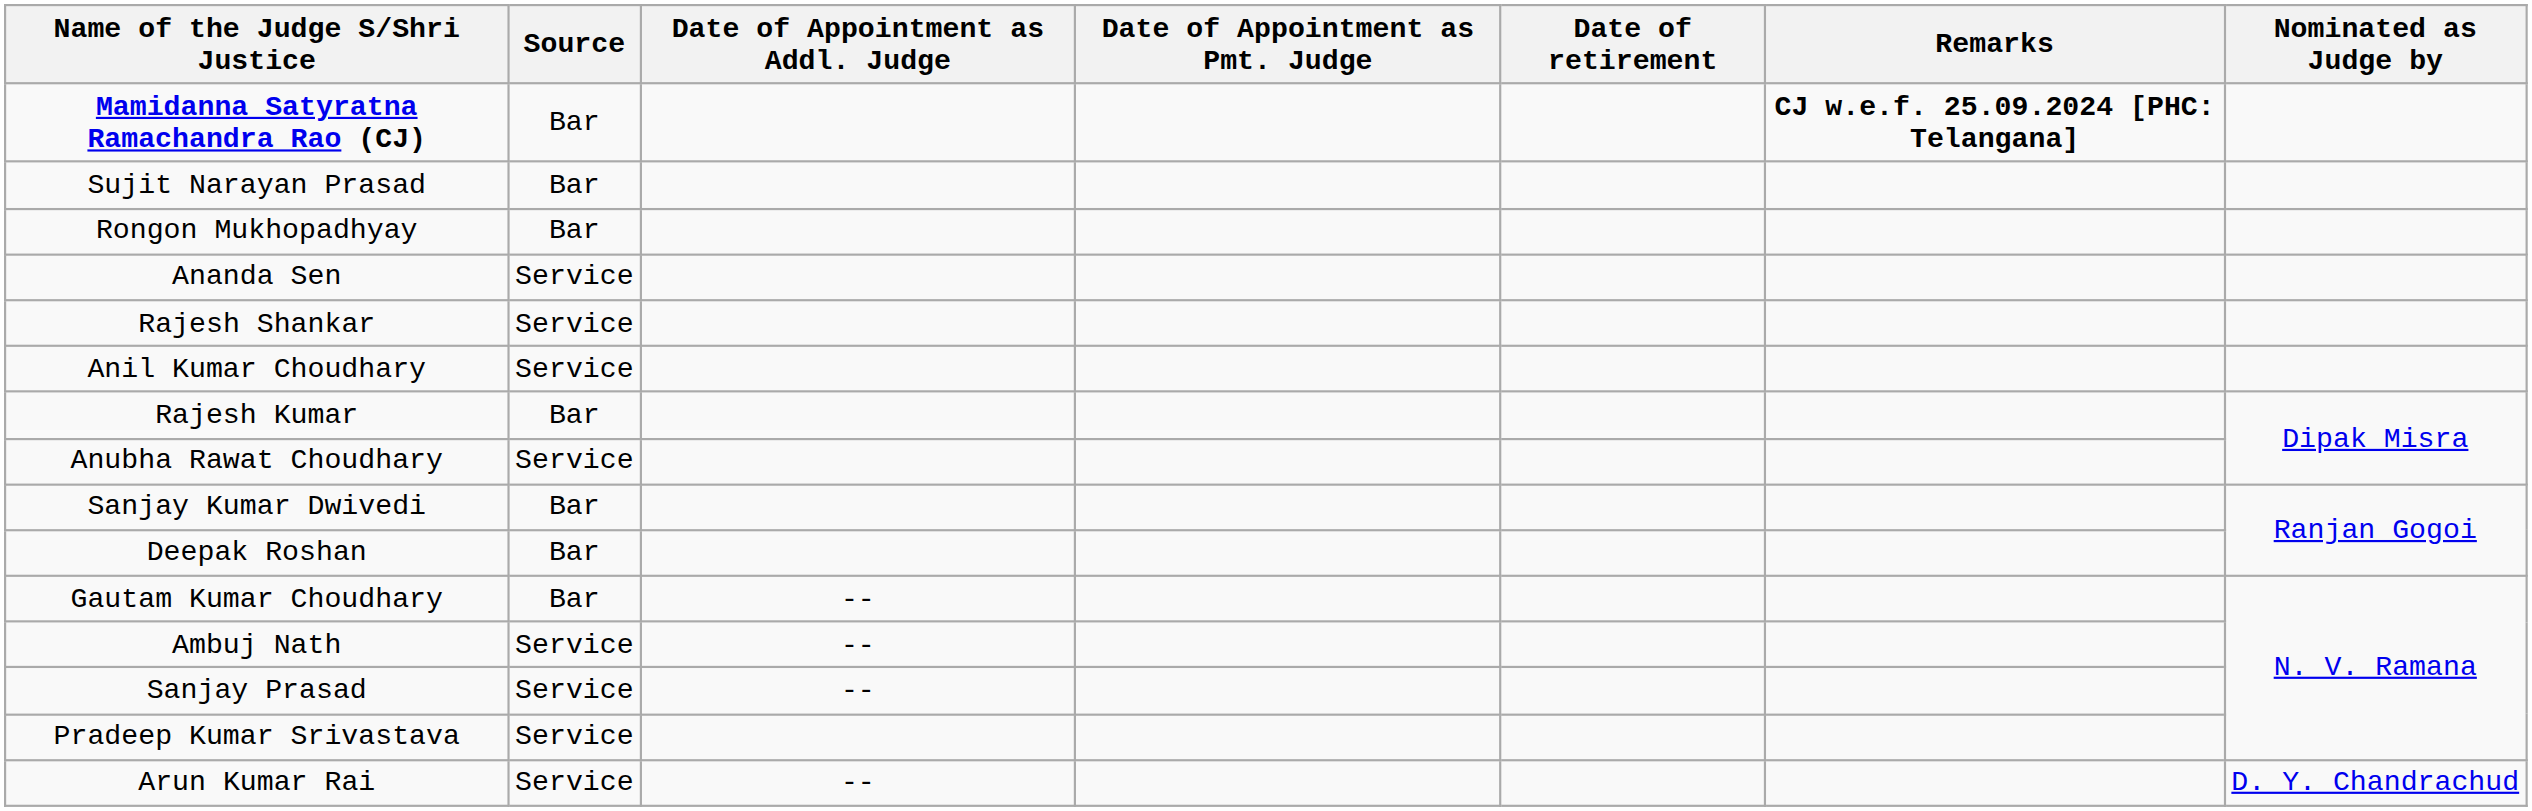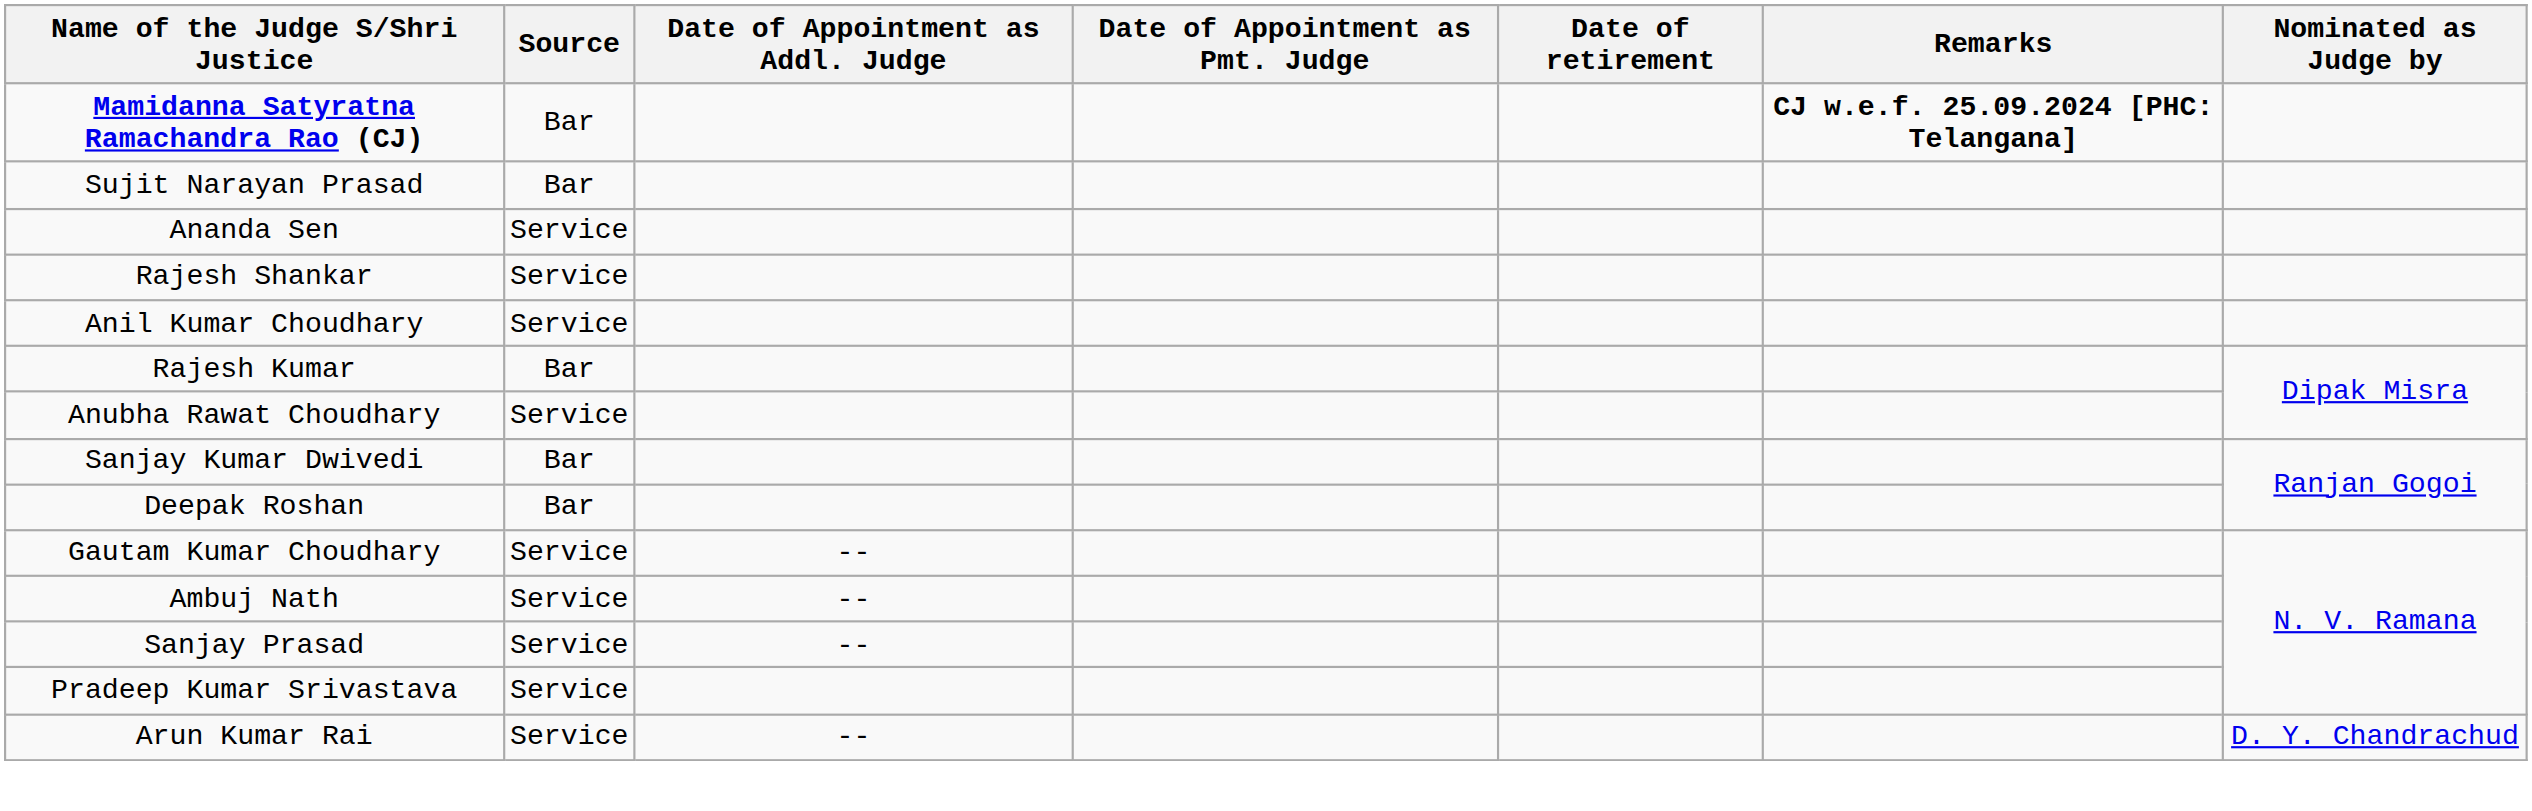 <table class="wikitable sortable static-row-numbers static-row-header" style="text-align:center" width="92%">
 <tr>
 <th>Name of the Judge S/Shri Justice</th>
 <th>Source</th>
 <th>Date of Appointment as Addl. Judge</th>
 <th>Date of Appointment as Pmt. Judge</th>
 <th>Date of retirement</th>
 <th>Remarks</th>
 <th>Nominated as Judge by</th>
 </tr>
 <tr>
 <td><strong><a href='#'>Mamidanna Satyratna Ramachandra Rao</a> (CJ)</strong></td>
 <td>Bar</td>
 <td></td>
 <td></td>
 <td></td>
 <td><strong>CJ w.e.f. 25.09.2024 [PHC: Telangana]</strong></td>
 <td></td>
 </tr>
 <tr>
 <td>Sujit Narayan Prasad</td>
-<td>Bar</td>
-<td></td>
-<td></td>
-<td></td>
-<td></td>
-<td></td>
-</tr>
-<tr>
-<td>Rongon Mukhopadhyay</td>
 <td>Bar</td>
 <td></td>
 <td></td>
 <td></td>
 <td></td>
 <td></td>
 </tr>
 <tr>
 <td>Ananda Sen</td>
 <td>Service</td>
 <td></td>
 <td></td>
 <td></td>
 <td></td>
 <td></td>
 </tr>
 <tr>
 <td>Rajesh Shankar</td>
 <td>Service</td>
 <td></td>
 <td></td>
 <td></td>
 <td></td>
 <td></td>
 </tr>
 <tr>
 <td>Anil Kumar Choudhary</td>
 <td>Service</td>
 <td></td>
 <td></td>
 <td></td>
 <td></td>
 <td></td>
 </tr>
 <tr>
 <td>Rajesh Kumar</td>
 <td>Bar</td>
 <td></td>
 <td></td>
 <td></td>
 <td></td>
 <td rowspan="2"><a href='#'>Dipak Misra</a></td>
 </tr>
 <tr>
 <td>Anubha Rawat Choudhary</td>
 <td>Service</td>
 <td></td>
 <td></td>
 <td></td>
 <td></td>
 </tr>
 <tr>
 <td>Sanjay Kumar Dwivedi</td>
 <td>Bar</td>
 <td></td>
 <td></td>
 <td></td>
 <td></td>
 <td rowspan="2"><a href='#'>Ranjan Gogoi</a></td>
 </tr>
 <tr>
 <td>Deepak Roshan</td>
 <td>Bar</td>
 <td></td>
 <td></td>
 <td></td>
 <td></td>
 </tr>
 <tr>
 <td>Gautam Kumar Choudhary</td>
-<td>Bar</td>
+<td>Service</td>
 <td>--</td>
 <td></td>
 <td></td>
 <td></td>
 <td rowspan="4"><a href='#'>N. V. Ramana</a></td>
 </tr>
 <tr>
 <td>Ambuj Nath</td>
 <td>Service</td>
 <td>--</td>
 <td></td>
 <td></td>
 <td></td>
 </tr>
 <tr>
 <td>Sanjay Prasad</td>
 <td>Service</td>
 <td>--</td>
 <td></td>
 <td></td>
 <td></td>
 </tr>
 <tr>
 <td>Pradeep Kumar Srivastava</td>
 <td>Service</td>
 <td></td>
 <td></td>
 <td></td>
 <td></td>
 </tr>
 <tr>
 <td>Arun Kumar Rai</td>
 <td>Service</td>
 <td>--</td>
 <td></td>
 <td></td>
 <td></td>
 <td><a href='#'>D. Y. Chandrachud</a></td>
 </tr>
 </table>
